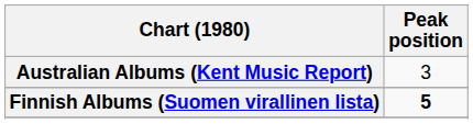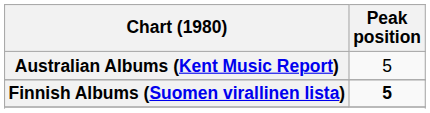 <table class="wikitable sortable plainrowheaders" style="text-align:center">
 <tr>
 <th scope="col">Chart (1980)</th>
 <th scope="col">Peak<br>position</th>
 </tr>
 <tr>
 <th scope="row">Australian Albums (<a href='#'>Kent Music Report</a>)</th>
-<td align="center">3</td>
+<td align="center">5</td>
 </tr>
 <tr>
 </tr>
 <tr>
 </tr>
 <tr>
 <th scope="row">Finnish Albums (<a href='#'>Suomen virallinen lista</a>)</th>
 <td align="center"><strong>5</strong></td>
 </tr>
 <tr>
 </tr>
 <tr>
 </tr>
 <tr>
 </tr>
 <tr>
 </tr>
 <tr>
 </tr>
 </table>
